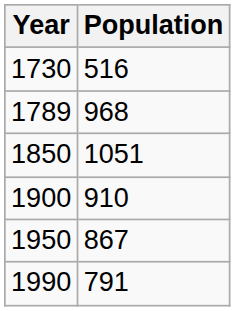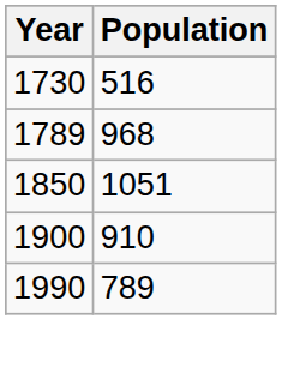 <table class="wikitable">
 <tr>
 <th>Year</th>
 <th>Population</th>
 </tr>
 <tr>
 <td>1730</td>
 <td>516</td>
 </tr>
 <tr>
 <td>1789</td>
 <td>968</td>
 </tr>
 <tr>
 <td>1850</td>
 <td>1051</td>
 </tr>
 <tr>
 <td>1900</td>
 <td>910</td>
 </tr>
 <tr>
-<td>1950</td>
-<td>867</td>
-</tr>
-<tr>
 <td>1990</td>
-<td>791</td>
+<td>789</td>
 </tr>
 </table>
